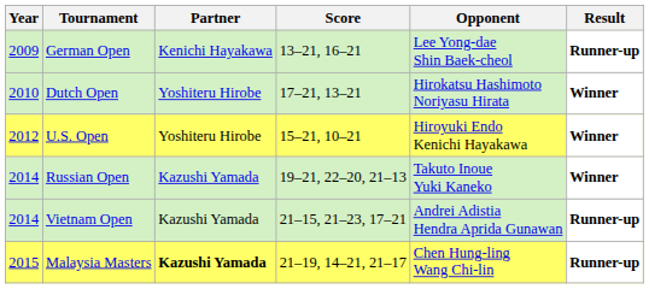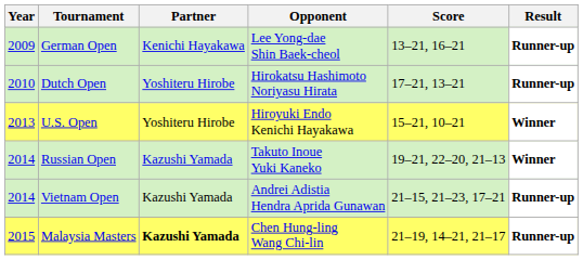 <table class="sortable wikitable" style="font-size: 90%;">
 <tr>
 <th>Year</th>
 <th>Tournament</th>
 <th>Partner</th>
+<th>Opponent</th>
 <th>Score</th>
-<th>Opponent</th>
 <th>Result</th>
 </tr>
 <tr style="background:#D4F1C5">
 <td align="center"><a href='#'>2009</a></td>
 <td align="left"><a href='#'>German Open</a></td>
 <td align="left"> <a href='#'>Kenichi Hayakawa</a></td>
+<td align="left"> <a href='#'>Lee Yong-dae</a><br> <a href='#'>Shin Baek-cheol</a></td>
 <td align="left">13–21, 16–21</td>
-<td align="left"> <a href='#'>Lee Yong-dae</a><br> <a href='#'>Shin Baek-cheol</a></td>
 <td style="text-align:left; background:white"> <strong>Runner-up</strong></td>
 </tr>
 <tr style="background:#D4F1C5">
 <td align="center"><a href='#'>2010</a></td>
 <td align="left"><a href='#'>Dutch Open</a></td>
 <td align="left"> <a href='#'>Yoshiteru Hirobe</a></td>
+<td align="left"> <a href='#'>Hirokatsu Hashimoto</a><br> <a href='#'>Noriyasu Hirata</a></td>
 <td align="left">17–21, 13–21</td>
-<td align="left"> <a href='#'>Hirokatsu Hashimoto</a><br> <a href='#'>Noriyasu Hirata</a></td>
-<td style="text-align:left; background:white"> <strong>Winner</strong></td>
+<td style="text-align:left; background:white"> <strong>Runner-up</strong></td>
 </tr>
 <tr style="background:#FFFF67">
-<td align="center"><a href='#'>2012</a></td>
+<td align="center"><a href='#'>2013</a></td>
 <td align="left"><a href='#'>U.S. Open</a></td>
 <td align="left"> Yoshiteru Hirobe</td>
+<td align="left"> <a href='#'>Hiroyuki Endo</a><br> Kenichi Hayakawa</td>
 <td align="left">15–21, 10–21</td>
-<td align="left"> <a href='#'>Hiroyuki Endo</a><br> Kenichi Hayakawa</td>
 <td style="text-align:left; background:white"> <strong>Winner</strong></td>
 </tr>
 <tr style="background:#D4F1C5">
 <td align="center"><a href='#'>2014</a></td>
 <td align="left"><a href='#'>Russian Open</a></td>
 <td align="left"> <a href='#'>Kazushi Yamada</a></td>
+<td align="left"> <a href='#'>Takuto Inoue</a><br> <a href='#'>Yuki Kaneko</a></td>
 <td align="left">19–21, 22–20, 21–13</td>
-<td align="left"> <a href='#'>Takuto Inoue</a><br> <a href='#'>Yuki Kaneko</a></td>
 <td style="text-align:left; background:white"> <strong>Winner</strong></td>
 </tr>
 <tr style="background:#D4F1C5">
 <td align="center"><a href='#'>2014</a></td>
 <td align="left"><a href='#'>Vietnam Open</a></td>
 <td align="left"> Kazushi Yamada</td>
+<td align="left"> <a href='#'>Andrei Adistia</a><br> <a href='#'>Hendra Aprida Gunawan</a></td>
 <td align="left">21–15, 21–23, 17–21</td>
-<td align="left"> <a href='#'>Andrei Adistia</a><br> <a href='#'>Hendra Aprida Gunawan</a></td>
 <td style="text-align:left; background:white"> <strong>Runner-up</strong></td>
 </tr>
 <tr style="background:#FFFF67">
 <td align="center"><a href='#'>2015</a></td>
 <td align="left"><a href='#'>Malaysia Masters</a></td>
 <td align="left"><strong> Kazushi Yamada</strong></td>
+<td align="left"> <a href='#'>Chen Hung-ling</a><br> <a href='#'>Wang Chi-lin</a></td>
 <td align="left">21–19, 14–21, 21–17</td>
-<td align="left"> <a href='#'>Chen Hung-ling</a><br> <a href='#'>Wang Chi-lin</a></td>
 <td style="text-align:left; background:white"> <strong>Runner-up</strong></td>
 </tr>
 </table>
